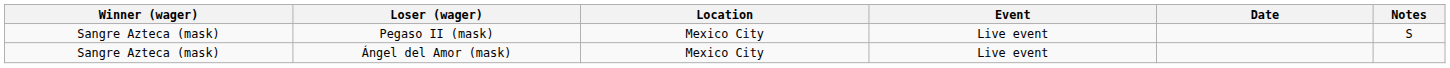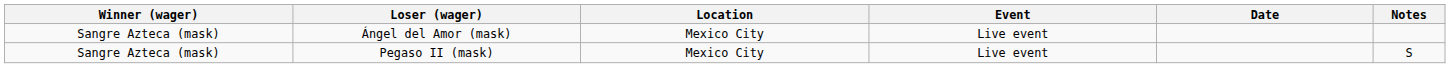 <table class="wikitable sortable" width=100%  style="text-align: center">
 <tr>
 <th width=20% scope="col">Winner (wager)</th>
 <th width=20% scope="col">Loser (wager)</th>
 <th width=20% scope="col">Location</th>
 <th width=20% scope="col">Event</th>
 <th width=15% scope="col">Date</th>
 <th class="unsortable" width=5% scope="col">Notes</th>
 </tr>
 <tr>
 <td>Sangre Azteca (mask)</td>
+<td>Ángel del Amor (mask)</td>
+<td>Mexico City</td>
+<td>Live event</td>
+<td></td>
+<td></td>
+</tr>
+<tr>
+<td>Sangre Azteca (mask)</td>
 <td>Pegaso II (mask)</td>
 <td>Mexico City</td>
 <td>Live event</td>
 <td></td>
 <td> S</td>
 </tr>
-<tr>
-<td>Sangre Azteca (mask)</td>
-<td>Ángel del Amor (mask)</td>
-<td>Mexico City</td>
-<td>Live event</td>
-<td></td>
-<td></td>
-</tr>
 </table>
